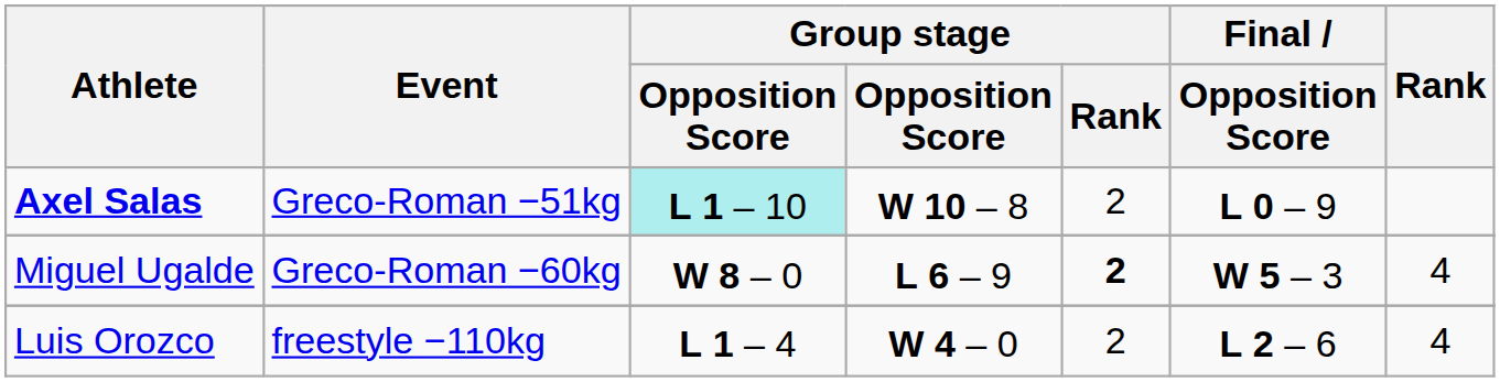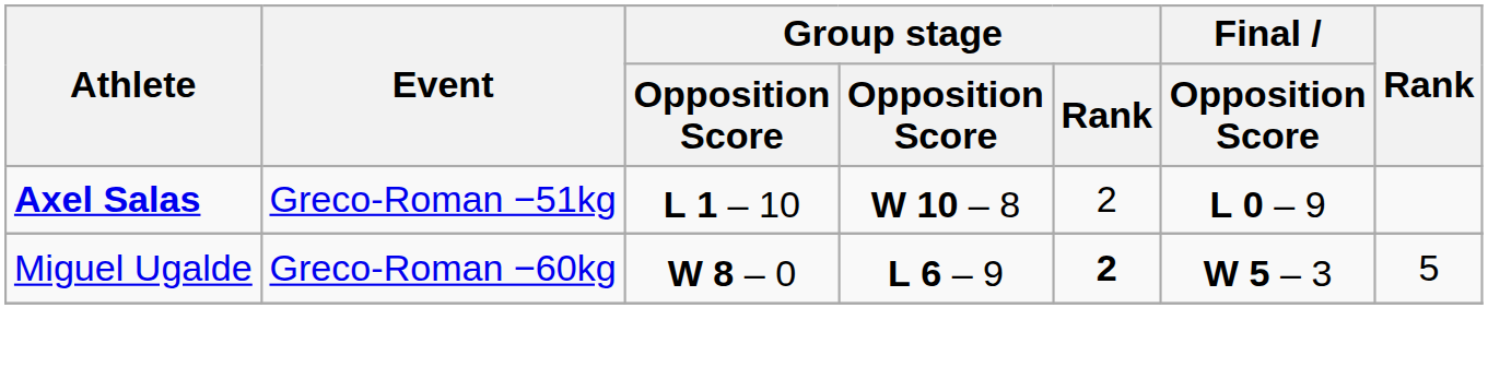 <table class="wikitable">
 <tr>
 <th rowspan="2">Athlete</th>
 <th rowspan="2">Event</th>
 <th colspan="3">Group stage</th>
 <th>Final / </th>
 <th rowspan="2">Rank</th>
 </tr>
 <tr>
 <th>Opposition<br>Score</th>
 <th>Opposition<br>Score</th>
 <th>Rank</th>
 <th>Opposition<br>Score</th>
 </tr>
 <tr align="center">
 <td align="left"><strong><a href='#'>Axel Salas</a></strong></td>
 <td align="left"><a href='#'>Greco-Roman −51kg</a></td>
-<td style="background: paleturquoise;"><strong>L</strong> <strong>1</strong> – 10 <sup></sup></td>
+<td><strong>L</strong> <strong>1</strong> – 10 <sup></sup></td>
 <td><strong>W</strong> <strong>10</strong> – 8 <sup></sup></td>
 <td>2 </td>
 <td><strong>L</strong> <strong>0</strong> – 9 <sup></sup></td>
 <td></td>
 </tr>
 <tr>
 </tr>
 <tr align="center">
 <td align="left"><a href='#'>Miguel Ugalde</a></td>
 <td align="left"><a href='#'>Greco-Roman −60kg</a></td>
 <td><strong>W</strong> <strong>8</strong> – 0 <sup></sup></td>
 <td><strong>L</strong> <strong>6</strong> – 9 <sup></sup></td>
 <td><strong>2 </strong></td>
 <td><strong>W</strong> <strong>5</strong> – 3 <sup></sup></td>
-<td>4</td>
+<td>5</td>
 </tr>
 <tr>
 </tr>
-<tr align="center">
-<td align="left"><a href='#'>Luis Orozco</a></td>
-<td align="left"><a href='#'>freestyle −110kg</a></td>
-<td><strong>L</strong> <strong>1</strong> – 4 <sup></sup></td>
-<td><strong>W</strong> <strong>4</strong> – 0 <sup></sup></td>
-<td>2 </td>
-<td><strong>L</strong> <strong>2</strong> – 6 <sup></sup></td>
-<td>4</td>
-</tr>
 </table>
